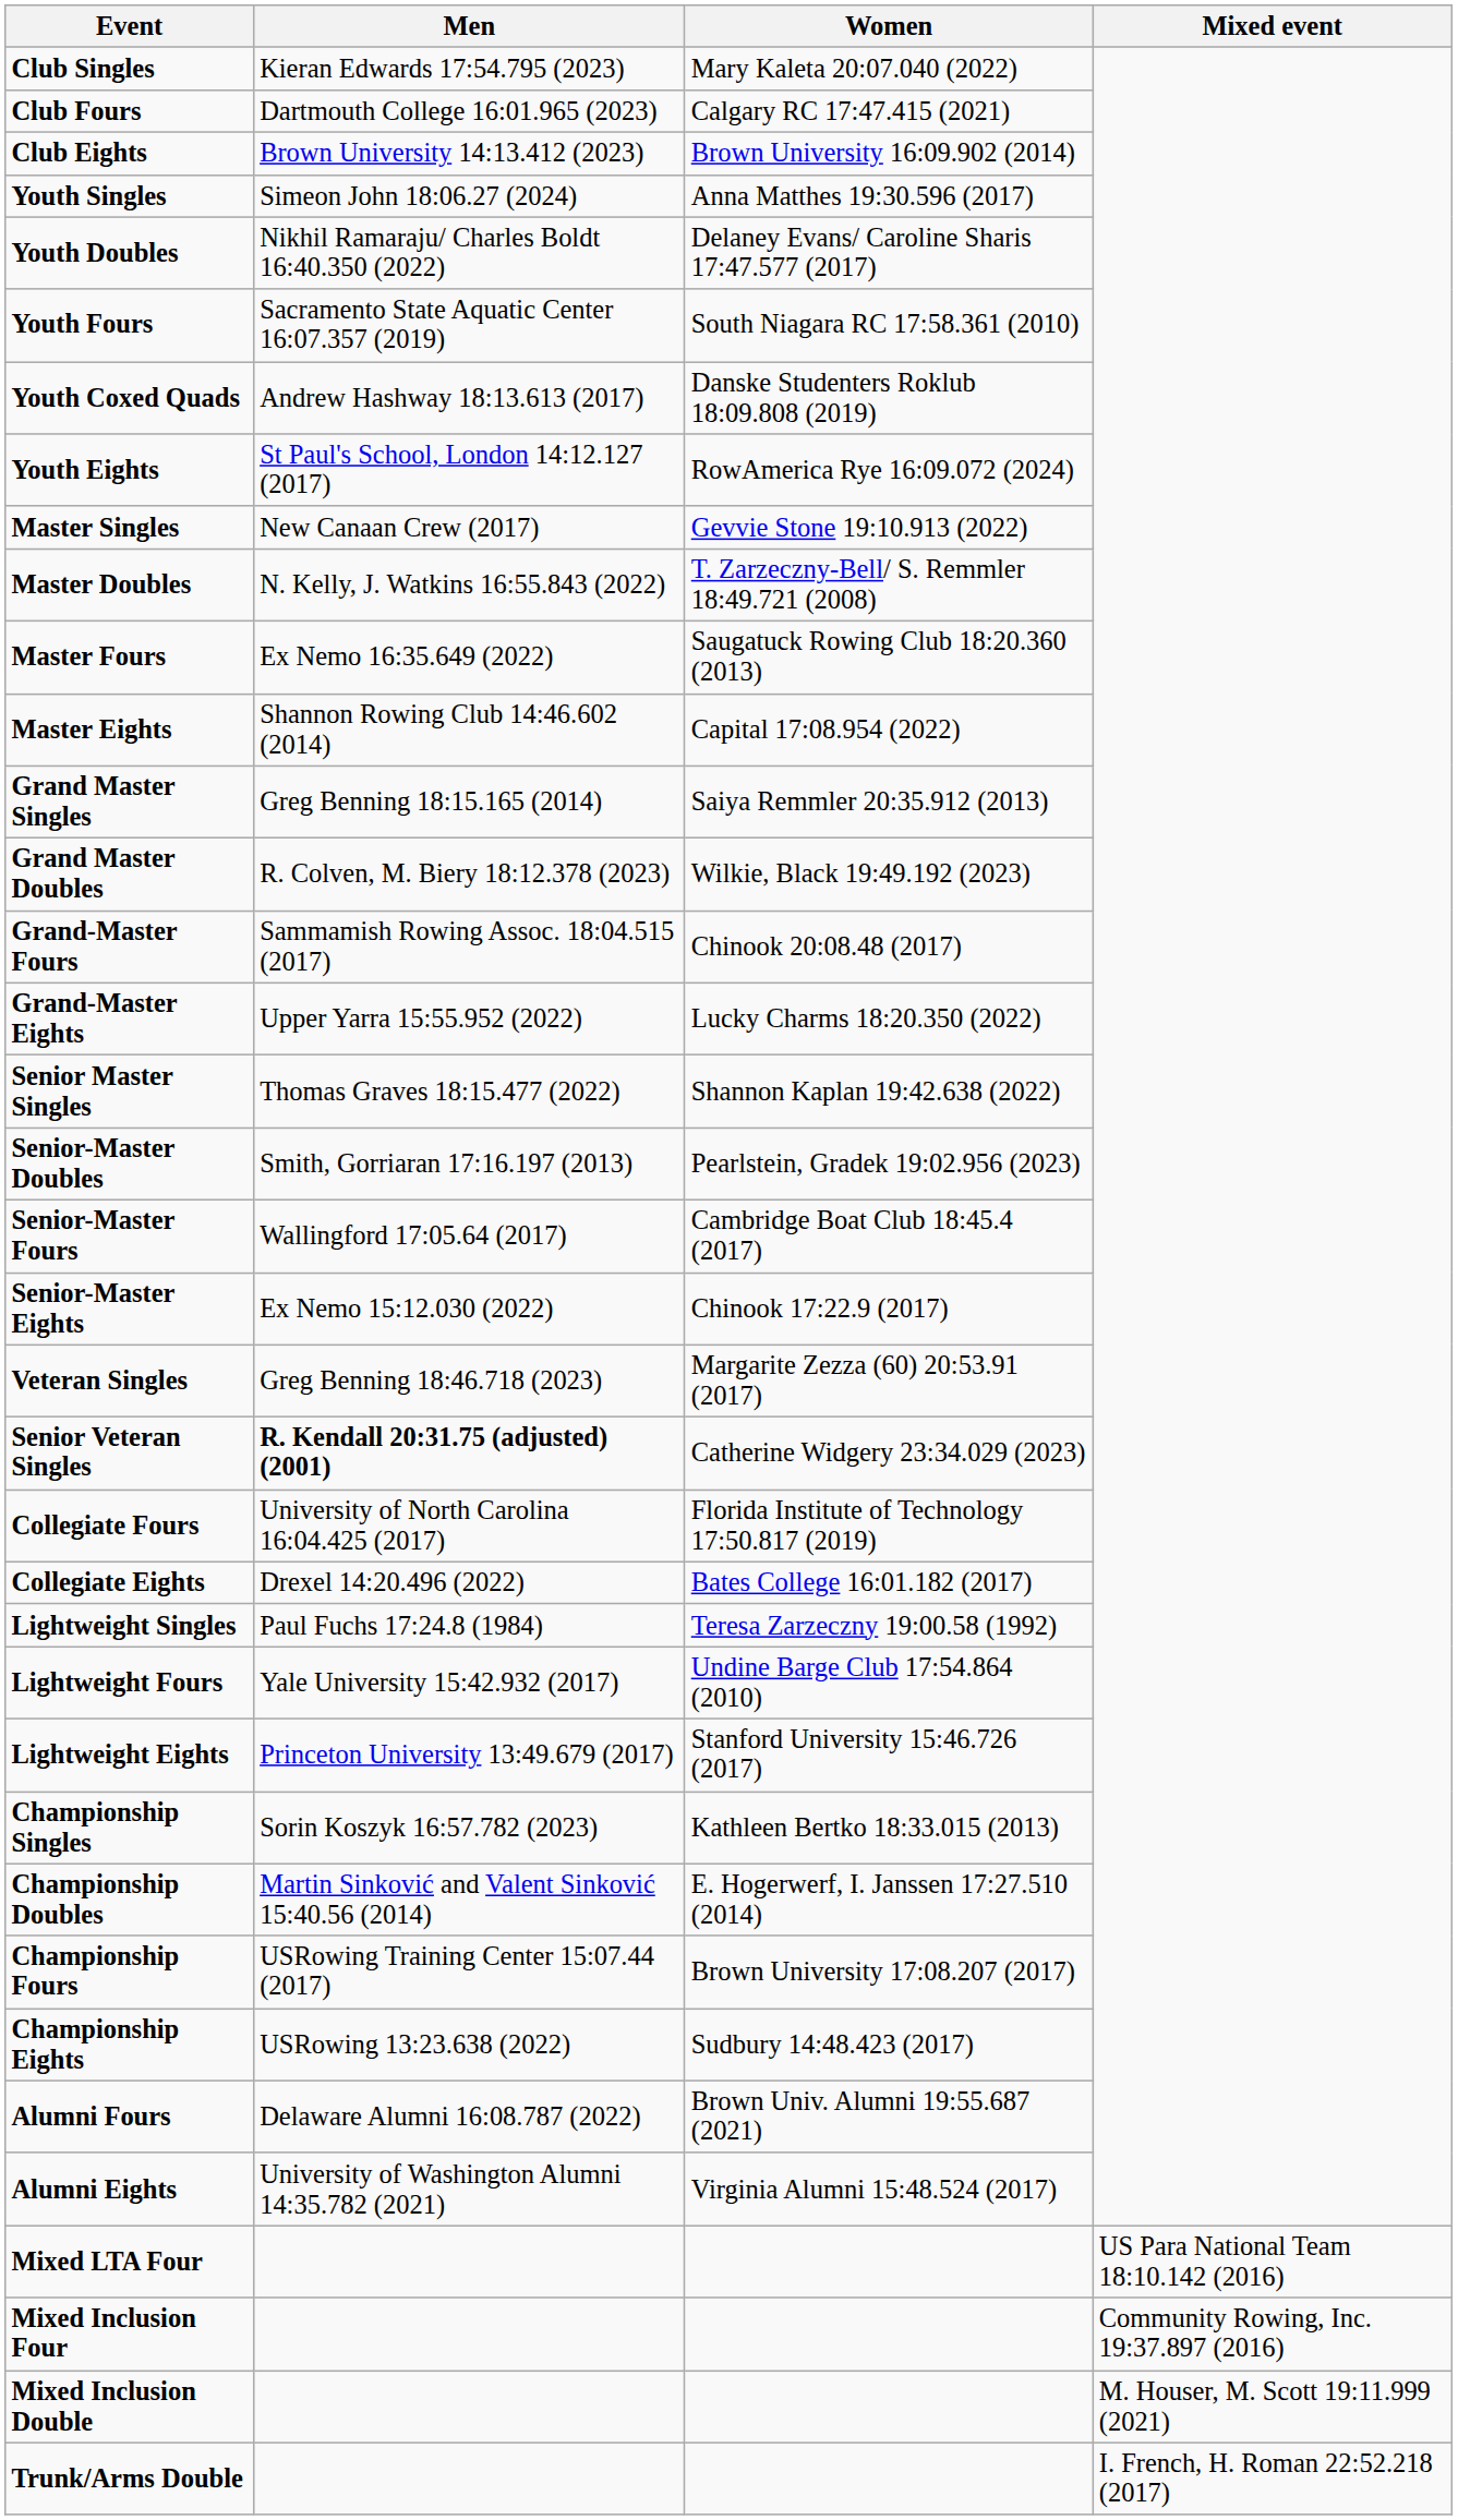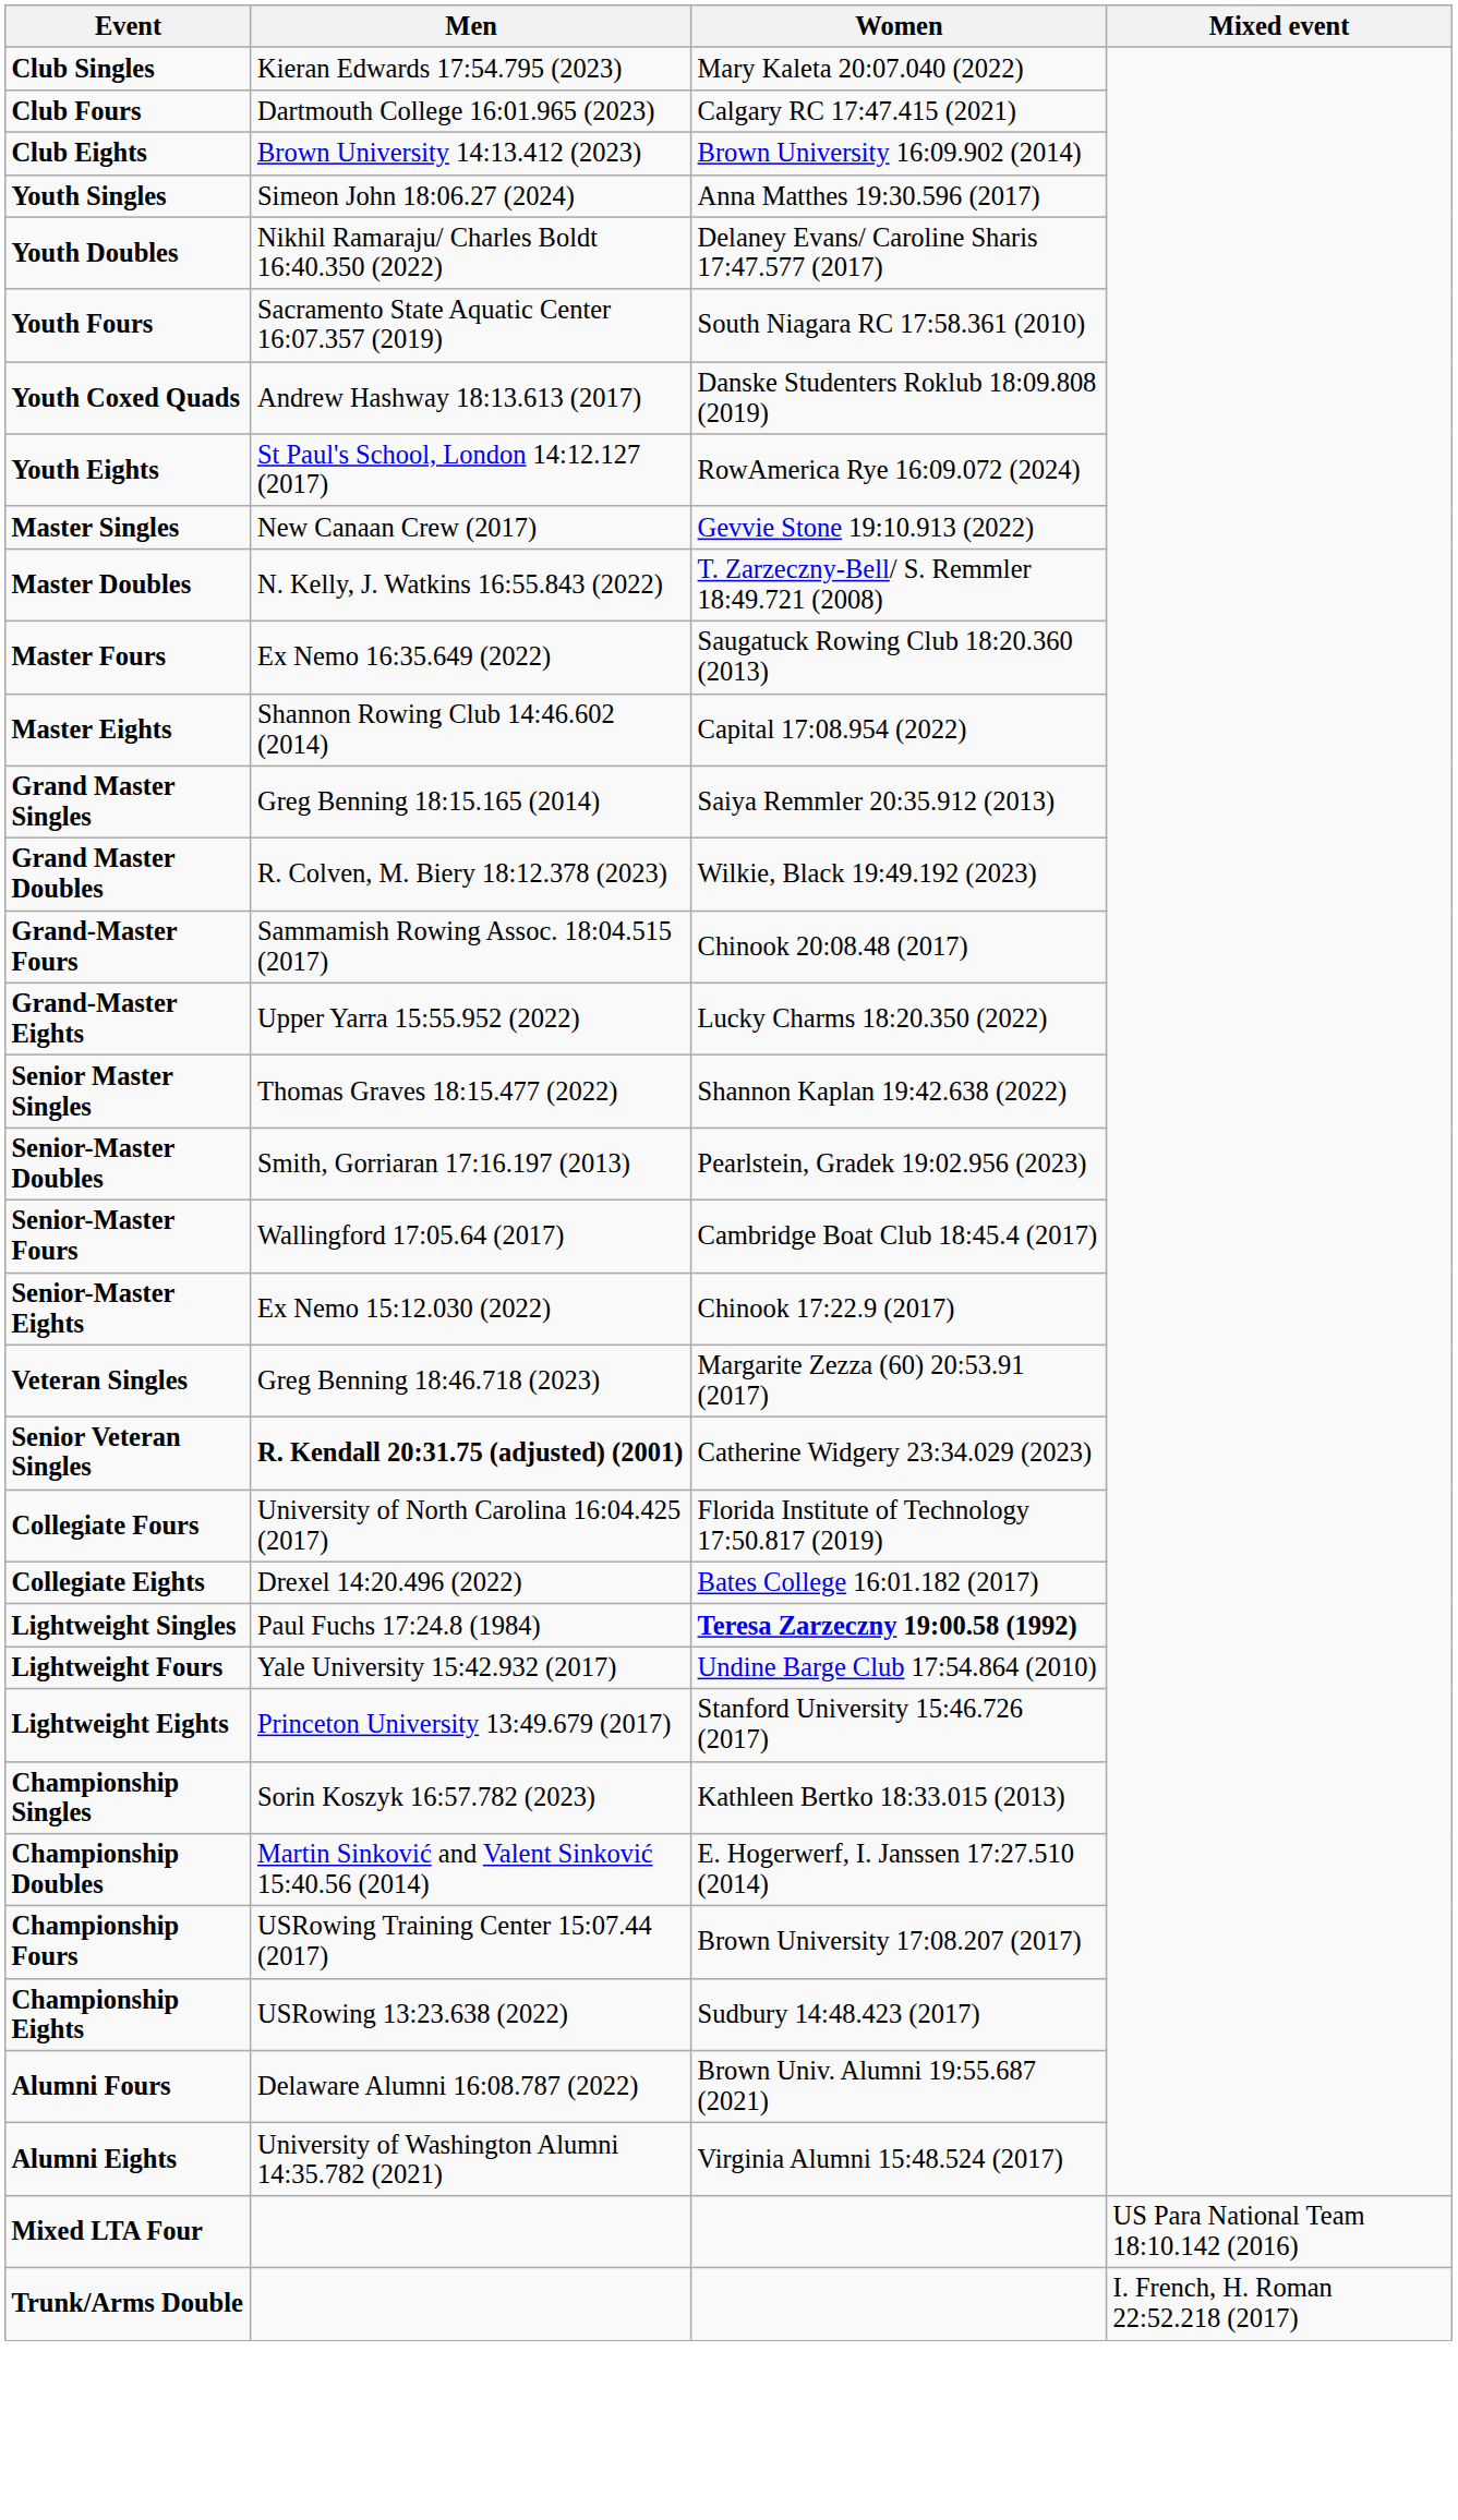 <table class="wikitable sortable">
 <tr>
 <th>Event</th>
 <th>Men</th>
 <th>Women</th>
 <th>Mixed event</th>
 </tr>
 <tr>
 <td><strong>Club Singles</strong></td>
 <td>Kieran Edwards 17:54.795 (2023)</td>
 <td>Mary Kaleta 20:07.040 (2022)</td>
 </tr>
 <tr>
 <td><strong>Club Fours</strong></td>
 <td>Dartmouth College 16:01.965 (2023)</td>
 <td>Calgary RC 17:47.415 (2021)</td>
 </tr>
 <tr>
 <td><strong>Club Eights</strong></td>
 <td><a href='#'>Brown University</a> 14:13.412 (2023)</td>
 <td><a href='#'>Brown University</a> 16:09.902 (2014)</td>
 </tr>
 <tr>
 <td><strong>Youth Singles</strong></td>
 <td>Simeon John 18:06.27 (2024)</td>
 <td>Anna Matthes 19:30.596 (2017)</td>
 </tr>
 <tr>
 <td><strong>Youth Doubles</strong></td>
 <td>Nikhil Ramaraju/ Charles Boldt 16:40.350 (2022)</td>
 <td>Delaney Evans/ Caroline Sharis 17:47.577 (2017)</td>
 </tr>
 <tr>
 <td><strong>Youth Fours</strong></td>
 <td>Sacramento State Aquatic Center 16:07.357 (2019)</td>
 <td>South Niagara RC 17:58.361 (2010)</td>
 </tr>
 <tr>
 <td><strong>Youth Coxed Quads</strong></td>
 <td>Andrew Hashway 18:13.613 (2017)</td>
 <td>Danske Studenters Roklub 18:09.808 (2019)</td>
 </tr>
 <tr>
 <td><strong>Youth Eights</strong></td>
 <td><a href='#'>St Paul's School, London</a> 14:12.127 (2017)</td>
 <td>RowAmerica Rye 16:09.072 (2024)</td>
 </tr>
 <tr>
 <td><strong>Master Singles</strong></td>
 <td>New Canaan Crew (2017)</td>
 <td><a href='#'>Gevvie Stone</a> 19:10.913 (2022)</td>
 </tr>
 <tr>
 <td><strong>Master Doubles</strong></td>
 <td>N. Kelly, J. Watkins 16:55.843 (2022)</td>
 <td><a href='#'>T. Zarzeczny-Bell</a>/ S. Remmler 18:49.721 (2008)</td>
 </tr>
 <tr>
 <td><strong>Master Fours</strong></td>
 <td>Ex Nemo 16:35.649 (2022)</td>
 <td>Saugatuck Rowing Club 18:20.360 (2013)</td>
 </tr>
 <tr>
 <td><strong>Master Eights</strong></td>
 <td>Shannon Rowing Club 14:46.602 (2014)</td>
 <td>Capital 17:08.954 (2022)</td>
 </tr>
 <tr>
 <td><strong>Grand Master Singles</strong></td>
 <td>Greg Benning 18:15.165 (2014)</td>
 <td>Saiya Remmler 20:35.912 (2013)</td>
 </tr>
 <tr>
 <td><strong>Grand Master Doubles</strong></td>
 <td>R. Colven, M. Biery 18:12.378 (2023)</td>
 <td>Wilkie, Black 19:49.192 (2023)</td>
 </tr>
 <tr>
 <td><strong>Grand-Master Fours</strong></td>
 <td>Sammamish Rowing Assoc. 18:04.515 (2017)</td>
 <td>Chinook 20:08.48 (2017)</td>
 </tr>
 <tr>
 <td><strong>Grand-Master Eights</strong></td>
 <td>Upper Yarra 15:55.952 (2022)</td>
 <td>Lucky Charms 18:20.350 (2022)</td>
 </tr>
 <tr>
 <td><strong>Senior Master Singles</strong></td>
 <td>Thomas Graves 18:15.477 (2022)</td>
 <td>Shannon Kaplan 19:42.638 (2022)</td>
 </tr>
 <tr>
 <td><strong>Senior-Master Doubles</strong></td>
 <td>Smith, Gorriaran 17:16.197 (2013)</td>
 <td>Pearlstein, Gradek 19:02.956 (2023)</td>
 </tr>
 <tr>
 <td><strong>Senior-Master Fours</strong></td>
 <td>Wallingford 17:05.64 (2017)</td>
 <td>Cambridge Boat Club 18:45.4 (2017)</td>
 </tr>
 <tr>
 <td><strong>Senior-Master Eights</strong></td>
 <td>Ex Nemo 15:12.030 (2022)</td>
 <td>Chinook 17:22.9 (2017)</td>
 </tr>
 <tr>
 <td><strong>Veteran Singles</strong></td>
 <td>Greg Benning 18:46.718 (2023)</td>
 <td>Margarite Zezza (60) 20:53.91 (2017)</td>
 </tr>
 <tr>
 <td><strong>Senior Veteran Singles</strong></td>
 <td><strong>R. Kendall 20:31.75 (adjusted) (2001)</strong></td>
 <td>Catherine Widgery 23:34.029 (2023)</td>
 </tr>
 <tr>
 <td><strong>Collegiate Fours</strong></td>
 <td>University of North Carolina 16:04.425 (2017)</td>
 <td>Florida Institute of Technology 17:50.817 (2019)</td>
 </tr>
 <tr>
 <td><strong>Collegiate Eights</strong></td>
 <td>Drexel 14:20.496 (2022)</td>
 <td><a href='#'>Bates College</a> 16:01.182 (2017)</td>
 </tr>
 <tr>
 <td><strong>Lightweight Singles</strong></td>
 <td>Paul Fuchs 17:24.8 (1984)</td>
-<td><a href='#'>Teresa Zarzeczny</a> 19:00.58 (1992)</td>
+<td><strong><a href='#'>Teresa Zarzeczny</a> 19:00.58 (1992)</strong></td>
 </tr>
 <tr>
 <td><strong>Lightweight Fours</strong></td>
 <td>Yale University 15:42.932 (2017)</td>
 <td><a href='#'>Undine Barge Club</a> 17:54.864 (2010)</td>
 </tr>
 <tr>
 <td><strong>Lightweight Eights</strong></td>
 <td><a href='#'>Princeton University</a> 13:49.679 (2017)</td>
 <td>Stanford University 15:46.726 (2017)</td>
 </tr>
 <tr>
 <td><strong>Championship Singles</strong></td>
 <td>Sorin Koszyk 16:57.782 (2023)</td>
 <td>Kathleen Bertko 18:33.015 (2013)</td>
 </tr>
 <tr>
 <td><strong>Championship Doubles</strong></td>
 <td><a href='#'>Martin Sinković</a> and <a href='#'>Valent Sinković</a> 15:40.56 (2014)</td>
 <td>E. Hogerwerf, I. Janssen 17:27.510 (2014)</td>
 </tr>
 <tr>
 <td><strong>Championship Fours</strong></td>
 <td>USRowing Training Center 15:07.44 (2017)</td>
 <td>Brown University 17:08.207 (2017)</td>
 </tr>
 <tr>
 <td><strong>Championship Eights</strong></td>
 <td>USRowing 13:23.638 (2022)</td>
 <td>Sudbury 14:48.423 (2017)</td>
 </tr>
 <tr>
 <td><strong>Alumni Fours</strong></td>
 <td>Delaware Alumni 16:08.787 (2022)</td>
 <td>Brown Univ. Alumni 19:55.687 (2021)</td>
 </tr>
 <tr>
 <td><strong>Alumni Eights</strong></td>
 <td>University of Washington Alumni 14:35.782 (2021)</td>
 <td>Virginia Alumni 15:48.524 (2017)</td>
 </tr>
 <tr>
 <td><strong>Mixed LTA Four</strong></td>
 <td></td>
 <td></td>
 <td>US Para National Team 18:10.142 (2016)</td>
 </tr>
 <tr>
-<td><strong>Mixed Inclusion Four</strong></td>
-<td></td>
-<td></td>
-<td>Community Rowing, Inc. 19:37.897 (2016)</td>
-</tr>
-<tr>
-<td><strong>Mixed Inclusion Double</strong></td>
-<td></td>
-<td></td>
-<td>M. Houser, M. Scott 19:11.999 (2021)</td>
-</tr>
-<tr>
 <td><strong>Trunk/Arms Double</strong></td>
 <td></td>
 <td></td>
 <td>I. French, H. Roman 22:52.218 (2017)</td>
 </tr>
 </table>
